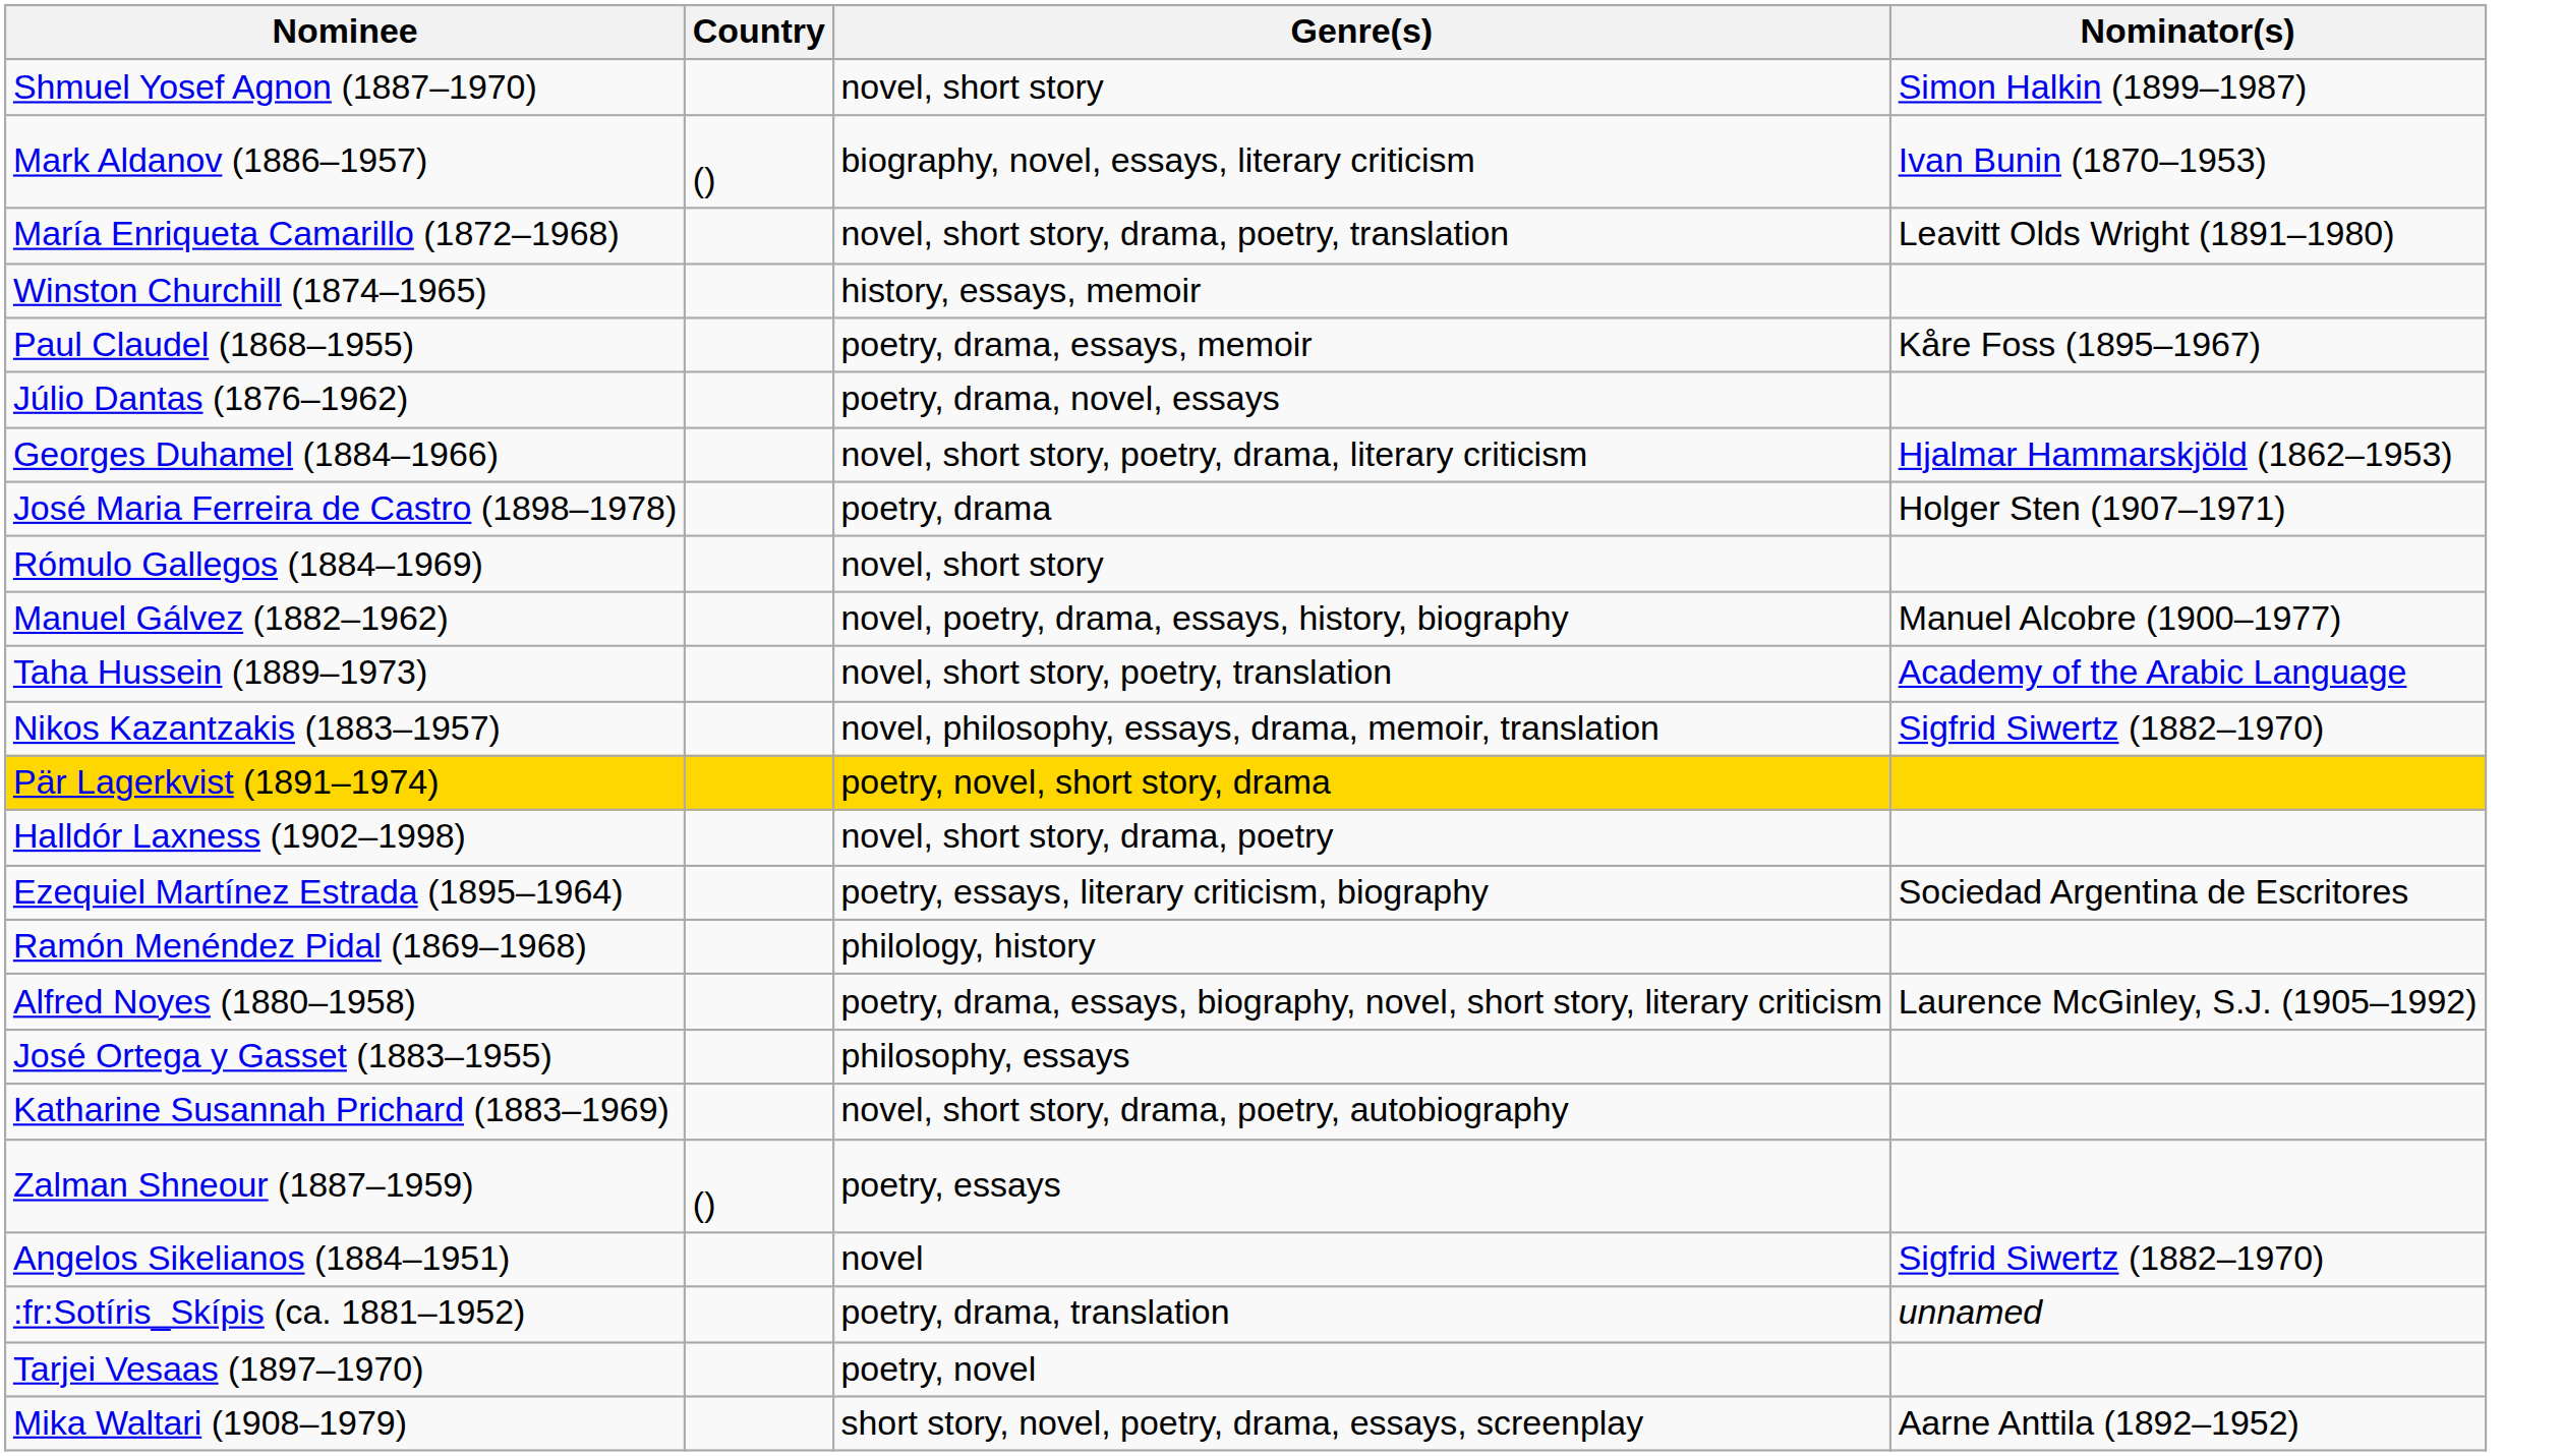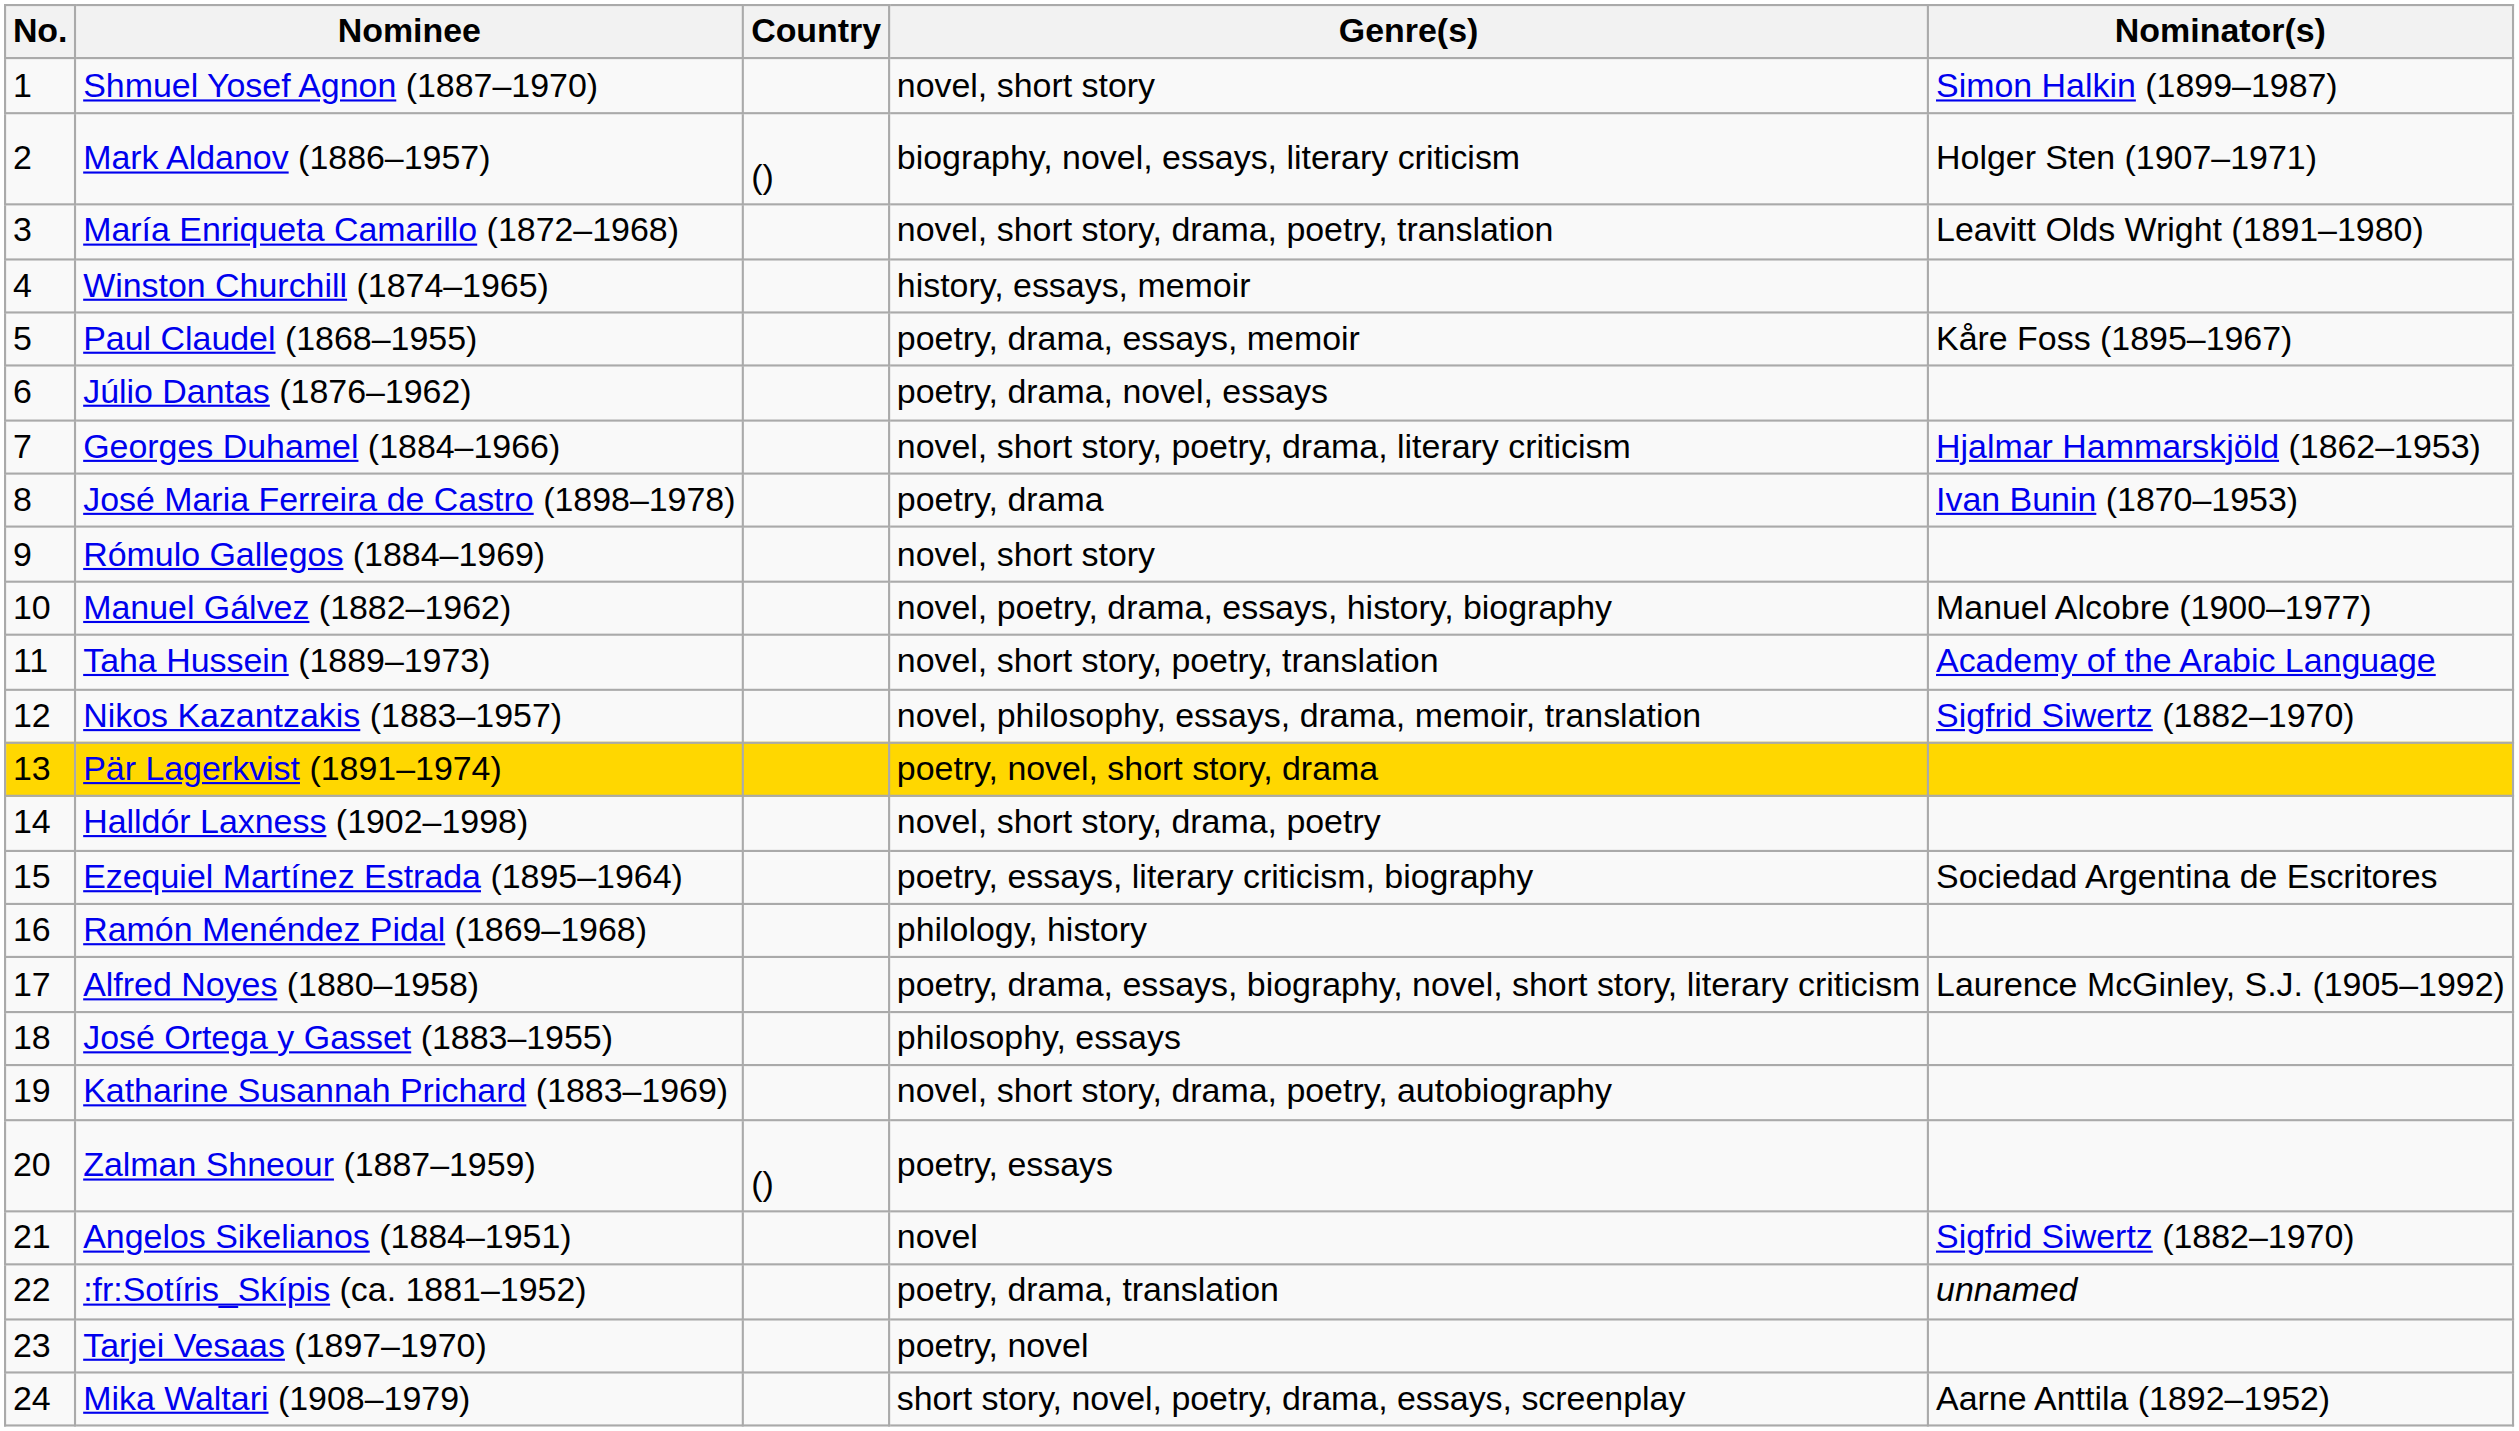 <table class="sortable wikitable mw-collapsible">
 <tr>
+<th scope=col>No.</th>
 <th scope=col>Nominee</th>
 <th scope=col>Country</th>
 <th scope=col>Genre(s)</th>
 <th scope=col>Nominator(s)</th>
 </tr>
 <tr>
+<td>1</td>
 <td><a href='#'>Shmuel Yosef Agnon</a> (1887–1970)</td>
 <td></td>
 <td>novel, short story</td>
 <td><a href='#'>Simon Halkin</a> (1899–1987)</td>
 </tr>
 <tr>
+<td>2</td>
 <td><a href='#'>Mark Aldanov</a> (1886–1957)</td>
 <td><br>()<br></td>
 <td>biography, novel, essays, literary criticism</td>
-<td> <a href='#'>Ivan Bunin</a> (1870–1953)</td>
+<td>Holger Sten (1907–1971)</td>
 </tr>
 <tr>
+<td>3</td>
 <td><a href='#'>María Enriqueta Camarillo</a> (1872–1968)</td>
 <td></td>
 <td>novel, short story, drama, poetry, translation</td>
 <td>Leavitt Olds Wright (1891–1980)</td>
 </tr>
 <tr>
+<td>4</td>
 <td><a href='#'>Winston Churchill</a> (1874–1965)</td>
 <td></td>
 <td>history, essays, memoir</td>
 <td></td>
 </tr>
 <tr>
+<td>5</td>
 <td><a href='#'>Paul Claudel</a> (1868–1955)</td>
 <td></td>
 <td>poetry, drama, essays, memoir</td>
 <td>Kåre Foss (1895–1967)</td>
 </tr>
 <tr>
+<td>6</td>
 <td><a href='#'>Júlio Dantas</a> (1876–1962)</td>
 <td></td>
 <td>poetry, drama, novel, essays</td>
 <td></td>
 </tr>
 <tr>
+<td>7</td>
 <td><a href='#'>Georges Duhamel</a> (1884–1966)</td>
 <td></td>
 <td>novel, short story, poetry, drama, literary criticism</td>
 <td><a href='#'>Hjalmar Hammarskjöld</a> (1862–1953)</td>
 </tr>
 <tr>
+<td>8</td>
 <td><a href='#'>José Maria Ferreira de Castro</a> (1898–1978)</td>
 <td></td>
 <td>poetry, drama</td>
-<td>Holger Sten (1907–1971)</td>
+<td> <a href='#'>Ivan Bunin</a> (1870–1953)</td>
 </tr>
 <tr>
+<td>9</td>
 <td><a href='#'>Rómulo Gallegos</a> (1884–1969)</td>
 <td></td>
 <td>novel, short story</td>
 <td></td>
 </tr>
 <tr>
+<td>10</td>
 <td><a href='#'>Manuel Gálvez</a> (1882–1962)</td>
 <td></td>
 <td>novel, poetry, drama, essays, history, biography</td>
 <td>Manuel Alcobre (1900–1977)</td>
 </tr>
 <tr>
+<td>11</td>
 <td><a href='#'>Taha Hussein</a> (1889–1973)</td>
 <td></td>
 <td>novel, short story, poetry, translation</td>
 <td><a href='#'>Academy of the Arabic Language</a></td>
 </tr>
 <tr>
+<td>12</td>
 <td><a href='#'>Nikos Kazantzakis</a> (1883–1957)</td>
 <td></td>
 <td>novel, philosophy, essays, drama, memoir, translation</td>
 <td><a href='#'>Sigfrid Siwertz</a> (1882–1970)</td>
 </tr>
 <tr>
+<td style="background:gold;white-space:nowrap">13</td>
 <td style="background:gold;white-space:nowrap"><a href='#'>Pär Lagerkvist</a> (1891–1974)</td>
 <td style="background:gold;white-space:nowrap"></td>
 <td style="background:gold;white-space:nowrap">poetry, novel, short story, drama</td>
 <td style="background:gold;white-space:nowrap"></td>
 </tr>
 <tr>
+<td>14</td>
 <td><a href='#'>Halldór Laxness</a> (1902–1998)</td>
 <td></td>
 <td>novel, short story, drama, poetry</td>
 <td></td>
 </tr>
 <tr>
+<td>15</td>
 <td><a href='#'>Ezequiel Martínez Estrada</a> (1895–1964)</td>
 <td></td>
 <td>poetry, essays, literary criticism, biography</td>
 <td>Sociedad Argentina de Escritores</td>
 </tr>
 <tr>
+<td>16</td>
 <td><a href='#'>Ramón Menéndez Pidal</a> (1869–1968)</td>
 <td></td>
 <td>philology, history</td>
 <td></td>
 </tr>
 <tr>
+<td>17</td>
 <td><a href='#'>Alfred Noyes</a> (1880–1958)</td>
 <td></td>
 <td>poetry, drama, essays, biography, novel, short story, literary criticism</td>
 <td>Laurence McGinley, S.J. (1905–1992)</td>
 </tr>
 <tr>
+<td>18</td>
 <td><a href='#'>José Ortega y Gasset</a> (1883–1955)</td>
 <td></td>
 <td>philosophy, essays</td>
 <td></td>
 </tr>
 <tr>
+<td>19</td>
 <td><a href='#'>Katharine Susannah Prichard</a> (1883–1969)</td>
 <td></td>
 <td>novel, short story, drama, poetry, autobiography</td>
 <td></td>
 </tr>
 <tr>
+<td>20</td>
 <td><a href='#'>Zalman Shneour</a> (1887–1959)</td>
 <td><br>()<br></td>
 <td>poetry, essays</td>
 <td></td>
 </tr>
 <tr>
+<td>21</td>
 <td><a href='#'>Angelos Sikelianos</a> (1884–1951)</td>
 <td></td>
 <td>novel</td>
 <td><a href='#'>Sigfrid Siwertz</a> (1882–1970)</td>
 </tr>
 <tr>
+<td>22</td>
 <td><a href='#'>:fr:Sotíris_Skípis</a> (ca. 1881–1952)</td>
 <td></td>
 <td>poetry, drama, translation</td>
 <td><em>unnamed</em></td>
 </tr>
 <tr>
+<td>23</td>
 <td><a href='#'>Tarjei Vesaas</a> (1897–1970)</td>
 <td></td>
 <td>poetry, novel</td>
 <td></td>
 </tr>
 <tr>
+<td>24</td>
 <td><a href='#'>Mika Waltari</a> (1908–1979)</td>
 <td></td>
 <td>short story, novel, poetry, drama, essays, screenplay</td>
 <td>Aarne Anttila (1892–1952)</td>
 </tr>
 </table>
